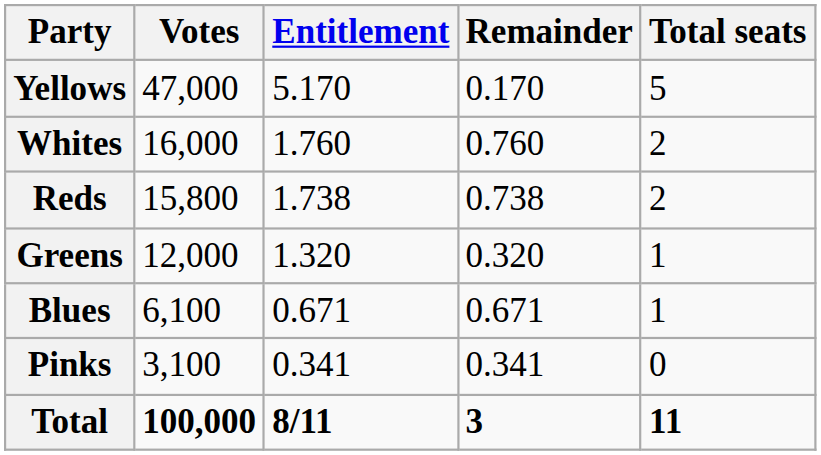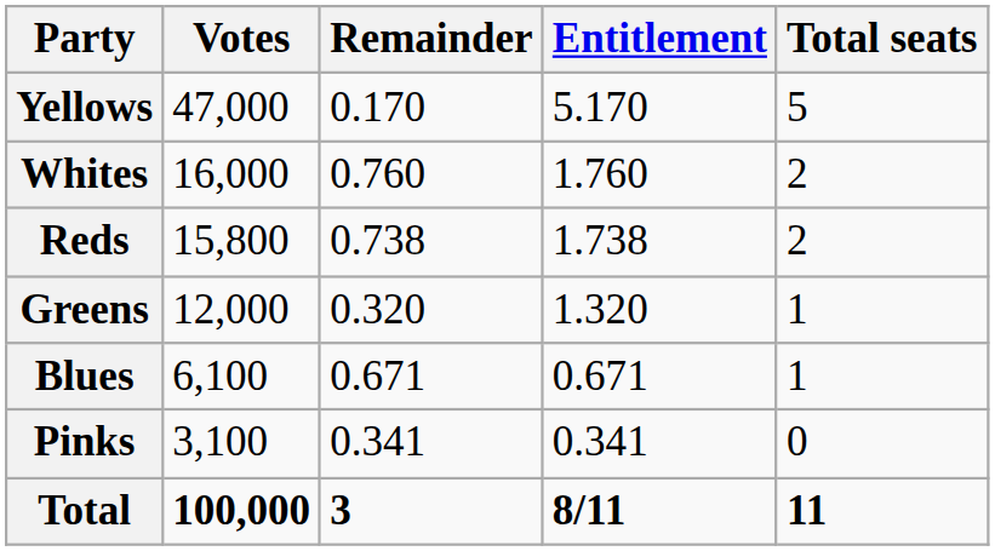 <table class="wikitable">
 <tr>
 <th>Party</th>
 <th>Votes</th>
+<th>Remainder</th>
 <th><a href='#'>Entitlement</a></th>
-<th>Remainder</th>
 <th>Total seats</th>
 </tr>
 <tr>
 <th>Yellows</th>
 <td>47,000</td>
+<td>0.170</td>
 <td>5.170</td>
-<td>0.170</td>
 <td>5</td>
 </tr>
 <tr>
 <th>Whites</th>
 <td>16,000</td>
+<td>0.760</td>
 <td>1.760</td>
-<td>0.760</td>
 <td>2</td>
 </tr>
 <tr>
 <th>Reds</th>
 <td>15,800</td>
+<td>0.738</td>
 <td>1.738</td>
-<td>0.738</td>
 <td>2</td>
 </tr>
 <tr>
 <th>Greens</th>
 <td>12,000</td>
+<td>0.320</td>
 <td>1.320</td>
-<td>0.320</td>
 <td>1</td>
 </tr>
 <tr>
 <th>Blues</th>
 <td>6,100</td>
 <td>0.671</td>
 <td>0.671</td>
 <td>1</td>
 </tr>
 <tr>
 <th>Pinks</th>
 <td>3,100</td>
 <td>0.341</td>
 <td>0.341</td>
 <td>0</td>
 </tr>
 <tr>
 <th><strong>Total</strong></th>
 <td><strong>100,000</strong></td>
+<td><strong>3</strong></td>
 <td><strong>8/11</strong></td>
-<td><strong>3</strong></td>
 <td><strong>11</strong></td>
 </tr>
 </table>
